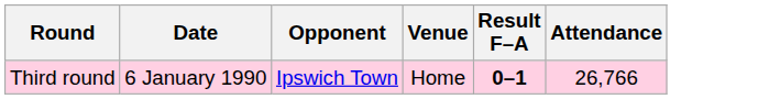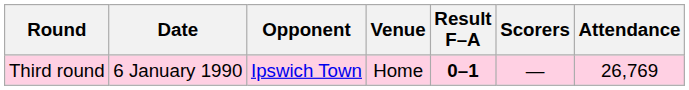 <table class="wikitable" style="text-align:center;">
 <tr>
 <th>Round</th>
 <th>Date</th>
 <th>Opponent</th>
 <th>Venue</th>
 <th>Result<br>F–A</th>
+<th class=unsortable>Scorers</th>
 <th>Attendance</th>
 </tr>
 <tr bgcolor="#ffd0e3">
 <td>Third round</td>
 <td>6 January 1990</td>
 <td><a href='#'>Ipswich Town</a></td>
 <td>Home</td>
 <td><strong>0–1</strong></td>
-<td>26,766</td>
+<td>—</td>
+<td>26,769</td>
 </tr>
 </table>
